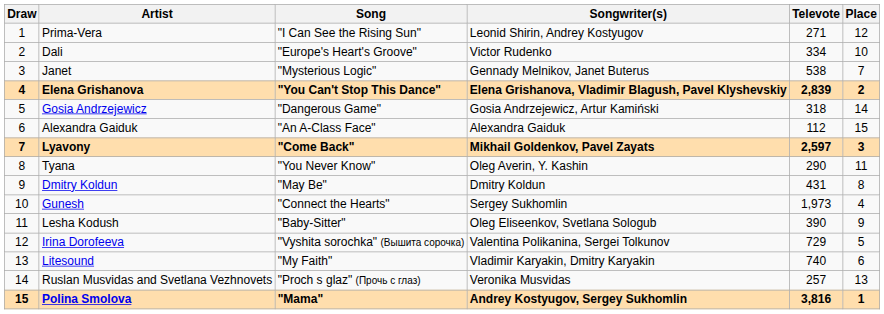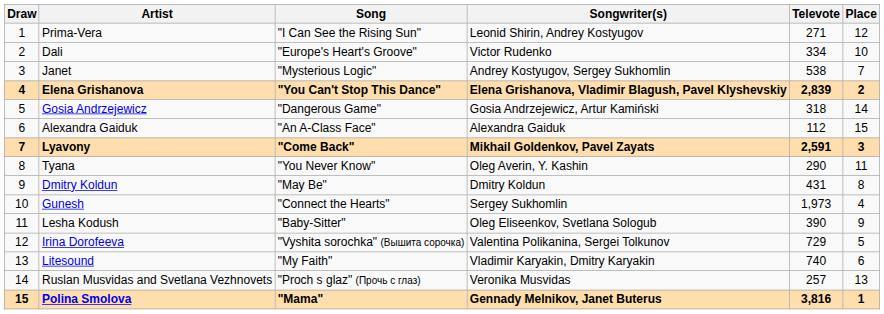 <table class="sortable wikitable" style="margin: 1em auto 1em auto; text-align:center;">
 <tr>
 <th>Draw</th>
 <th>Artist</th>
 <th>Song</th>
 <th>Songwriter(s)</th>
 <th>Televote</th>
 <th>Place</th>
 </tr>
 <tr>
 <td>1</td>
 <td align="left">Prima-Vera</td>
 <td align="left">"I Can See the Rising Sun"</td>
 <td align="left">Leonid Shirin, Andrey Kostyugov</td>
 <td>271</td>
 <td>12</td>
 </tr>
 <tr>
 <td>2</td>
 <td align="left">Dali</td>
 <td align="left">"Europe's Heart's Groove"</td>
 <td align="left">Victor Rudenko</td>
 <td>334</td>
 <td>10</td>
 </tr>
 <tr>
 <td>3</td>
 <td align="left">Janet</td>
 <td align="left">"Mysterious Logic"</td>
-<td align="left">Gennady Melnikov, Janet Buterus</td>
+<td align="left">Andrey Kostyugov, Sergey Sukhomlin</td>
 <td>538</td>
 <td>7</td>
 </tr>
 <tr style="font-weight:bold; background:navajowhite">
 <td>4</td>
 <td align="left">Elena Grishanova</td>
 <td align="left">"You Can't Stop This Dance"</td>
 <td align="left">Elena Grishanova, Vladimir Blagush, Pavel Klyshevskiy</td>
 <td>2,839</td>
 <td>2</td>
 </tr>
 <tr>
 <td>5</td>
 <td align="left"><a href='#'>Gosia Andrzejewicz</a></td>
 <td align="left">"Dangerous Game"</td>
 <td align="left">Gosia Andrzejewicz, Artur Kamiński</td>
 <td>318</td>
 <td>14</td>
 </tr>
 <tr>
 <td>6</td>
 <td align="left">Alexandra Gaiduk</td>
 <td align="left">"An A-Class Face"</td>
 <td align="left">Alexandra Gaiduk</td>
 <td>112</td>
 <td>15</td>
 </tr>
 <tr style="font-weight:bold; background:navajowhite">
 <td>7</td>
 <td align="left">Lyavony</td>
 <td align="left">"Come Back"</td>
 <td align="left">Mikhail Goldenkov, Pavel Zayats</td>
-<td>2,597</td>
+<td>2,591</td>
 <td>3</td>
 </tr>
 <tr>
 <td>8</td>
 <td align="left">Tyana</td>
 <td align="left">"You Never Know"</td>
 <td align="left">Oleg Averin, Y. Kashin</td>
 <td>290</td>
 <td>11</td>
 </tr>
 <tr>
 <td>9</td>
 <td align="left"><a href='#'>Dmitry Koldun</a></td>
 <td align="left">"May Be"</td>
 <td align="left">Dmitry Koldun</td>
 <td>431</td>
 <td>8</td>
 </tr>
 <tr>
 <td>10</td>
 <td align="left"><a href='#'>Gunesh</a></td>
 <td align="left">"Connect the Hearts"</td>
 <td align="left">Sergey Sukhomlin</td>
 <td>1,973</td>
 <td>4</td>
 </tr>
 <tr>
 <td>11</td>
 <td align="left">Lesha Kodush</td>
 <td align="left">"Baby-Sitter"</td>
 <td align="left">Oleg Eliseenkov, Svetlana Sologub</td>
 <td>390</td>
 <td>9</td>
 </tr>
 <tr>
 <td>12</td>
 <td align="left"><a href='#'>Irina Dorofeeva</a></td>
 <td align="left">"Vyshita sorochka" <small>(Вышита сорочка)</small></td>
 <td align="left">Valentina Polikanina, Sergei Tolkunov</td>
 <td>729</td>
 <td>5</td>
 </tr>
 <tr>
 <td>13</td>
 <td align="left"><a href='#'>Litesound</a></td>
 <td align="left">"My Faith"</td>
 <td align="left">Vladimir Karyakin, Dmitry Karyakin</td>
 <td>740</td>
 <td>6</td>
 </tr>
 <tr>
 <td>14</td>
 <td align="left">Ruslan Musvidas and Svetlana Vezhnovets</td>
 <td align="left">"Proch s glaz" <small>(Прочь с глаз)</small></td>
 <td align="left">Veronika Musvidas</td>
 <td>257</td>
 <td>13</td>
 </tr>
 <tr style="font-weight:bold;background:navajowhite">
 <td>15</td>
 <td align="left"><a href='#'>Polina Smolova</a></td>
 <td align="left">"Mama"</td>
-<td align="left">Andrey Kostyugov, Sergey Sukhomlin</td>
+<td align="left">Gennady Melnikov, Janet Buterus</td>
 <td>3,816</td>
 <td>1</td>
 </tr>
 </table>
